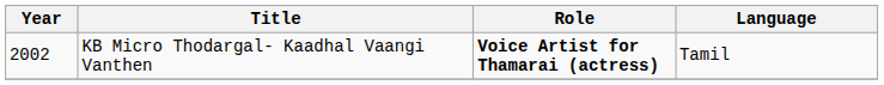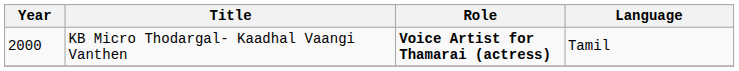 <table class="wikitable">
 <tr style="background:#ccc; text-align:center;">
 <th style="width:50px;">Year</th>
 <th style="width:300px;">Title</th>
 <th style="width:150px;">Role</th>
 <th style="width:150px;">Language</th>
 </tr>
 <tr>
-<td>2002</td>
+<td>2000</td>
 <td>KB Micro Thodargal- Kaadhal Vaangi Vanthen</td>
 <td><strong>Voice Artist for Thamarai (actress)</strong></td>
 <td>Tamil</td>
 </tr>
 <tr>
 </tr>
 </table>
